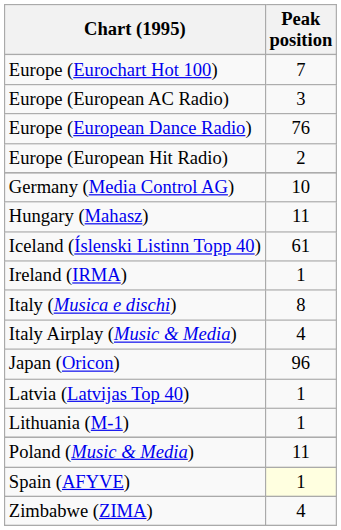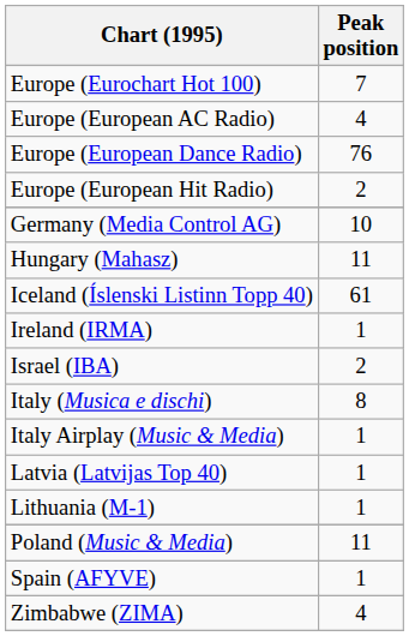 <table class="wikitable sortable">
 <tr>
 <th>Chart (1995)</th>
 <th>Peak<br>position</th>
 </tr>
 <tr>
 </tr>
 <tr>
 </tr>
 <tr>
 </tr>
 <tr>
 </tr>
 <tr>
 </tr>
 <tr>
 <td>Europe (<a href='#'>Eurochart Hot 100</a>)</td>
 <td style="text-align:center;">7</td>
 </tr>
 <tr>
 <td>Europe (European AC Radio)</td>
-<td style="text-align:center;">3</td>
+<td style="text-align:center;">4</td>
 </tr>
 <tr>
 <td>Europe (<a href='#'>European Dance Radio</a>)</td>
 <td style="text-align:center;">76</td>
 </tr>
 <tr>
 <td>Europe (European Hit Radio)</td>
 <td align="center">2</td>
 </tr>
 <tr>
 </tr>
 <tr>
 </tr>
 <tr>
 <td>Germany (<a href='#'>Media Control AG</a>)</td>
 <td style="text-align:center;">10</td>
 </tr>
 <tr>
 <td>Hungary (<a href='#'>Mahasz</a>)</td>
 <td style="text-align:center;">11</td>
 </tr>
 <tr>
 <td>Iceland (<a href='#'>Íslenski Listinn Topp 40</a>)</td>
 <td style="text-align:center;">61</td>
 </tr>
 <tr>
 <td>Ireland (<a href='#'>IRMA</a>)</td>
 <td style="text-align:center;">1</td>
 </tr>
 <tr>
+<td>Israel (<a href='#'>IBA</a>)</td>
+<td style="text-align:center;">2</td>
+</tr>
+<tr>
 <td>Italy (<em><a href='#'>Musica e dischi</a></em>)</td>
 <td style="text-align:center;">8</td>
 </tr>
 <tr>
 <td>Italy Airplay (<em><a href='#'>Music & Media</a></em>)</td>
-<td style="text-align:center;">4</td>
-</tr>
-<tr>
-<td>Japan (<a href='#'>Oricon</a>)</td>
-<td style="text-align:center;">96</td>
+<td style="text-align:center;">1</td>
 </tr>
 <tr>
 <td>Latvia (<a href='#'>Latvijas Top 40</a>)</td>
 <td align="center">1</td>
 </tr>
 <tr>
 <td>Lithuania (<a href='#'>M-1</a>)</td>
 <td style="text-align:center;">1</td>
 </tr>
 <tr>
 </tr>
 <tr>
 </tr>
 <tr>
 </tr>
 <tr>
 <td>Poland (<em><a href='#'>Music & Media</a></em>)</td>
 <td style="text-align:center;">11</td>
 </tr>
 <tr>
 </tr>
 <tr>
 <td>Spain (<a href='#'>AFYVE</a>)</td>
-<td style="background: lightyellow; text-align:center;">1</td>
+<td style="text-align:center;">1</td>
 </tr>
 <tr>
 </tr>
 <tr>
 </tr>
 <tr>
 </tr>
 <tr>
 <td>Zimbabwe (<a href='#'>ZIMA</a>)</td>
 <td align="center">4</td>
 </tr>
 <tr>
 </tr>
 </table>
